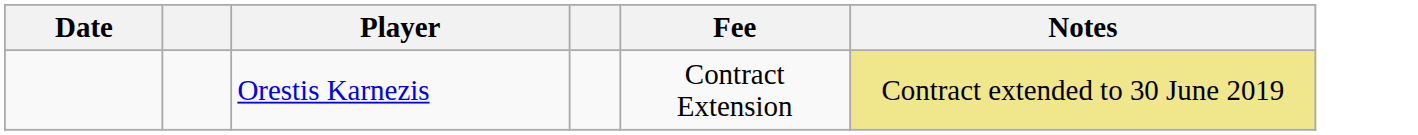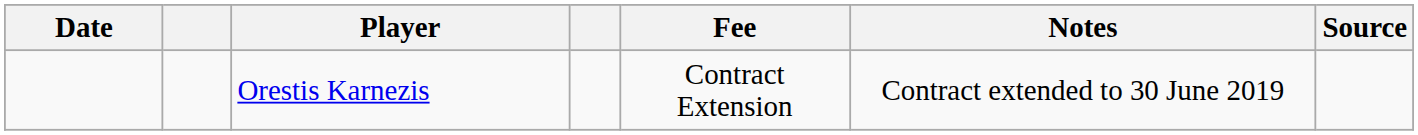 <table class="wikitable sortable">
 <tr>
 <th style="width:80px;">Date</th>
 <th style="width:30px;"></th>
 <th style="width:180px;">Player</th>
 <th style="width:20px;"></th>
 <th style="width:120px;" class="unsortable">Fee</th>
 <th style="width:250px;" class="unsortable">Notes</th>
+<th style="width:20px;">Source</th>
 </tr>
 <tr>
 <td></td>
 <td align=center></td>
 <td> <a href='#'>Orestis Karnezis</a></td>
 <td></td>
 <td align=center>Contract Extension</td>
-<td align=center style="background: khaki;">Contract extended to 30 June 2019</td>
+<td align=center>Contract extended to 30 June 2019</td>
+<td></td>
 </tr>
 </table>
